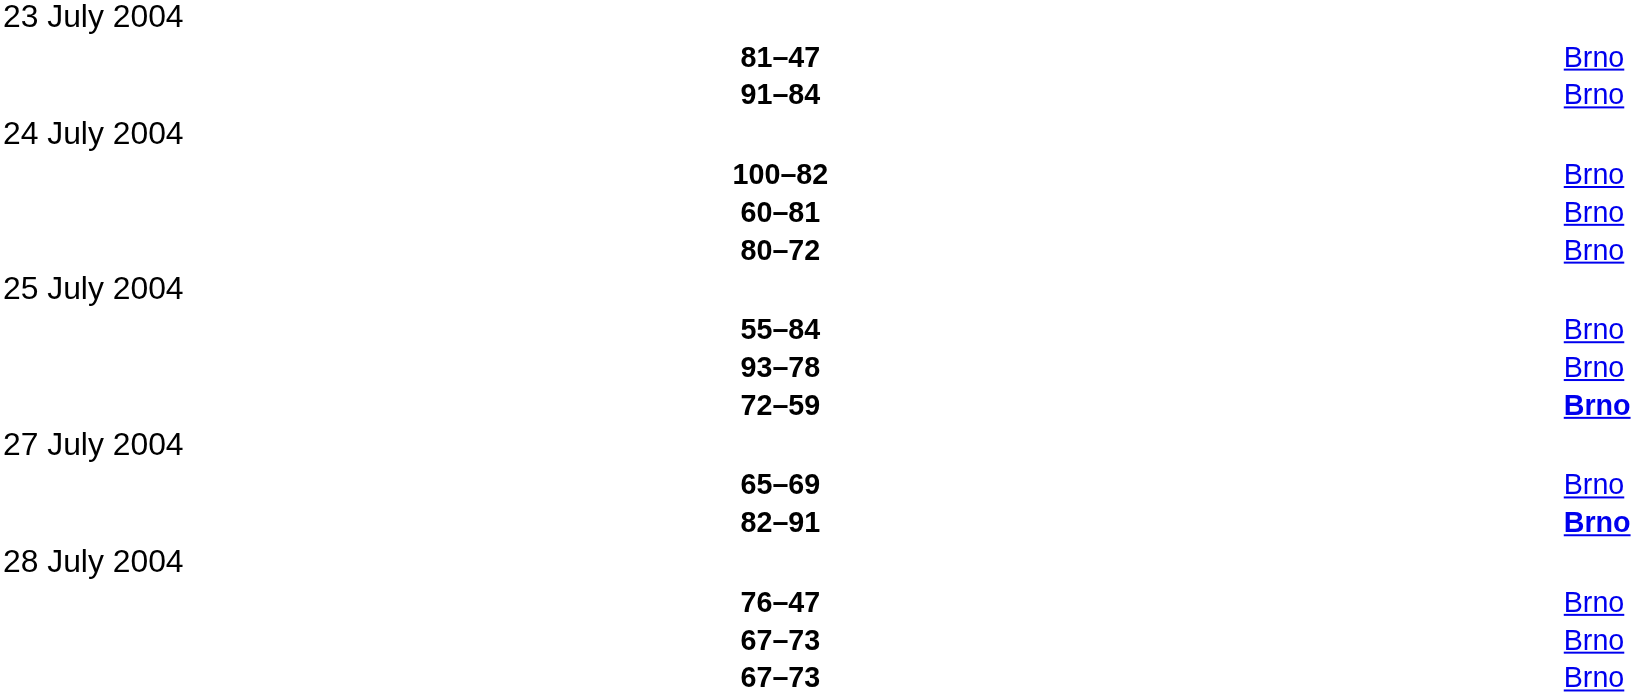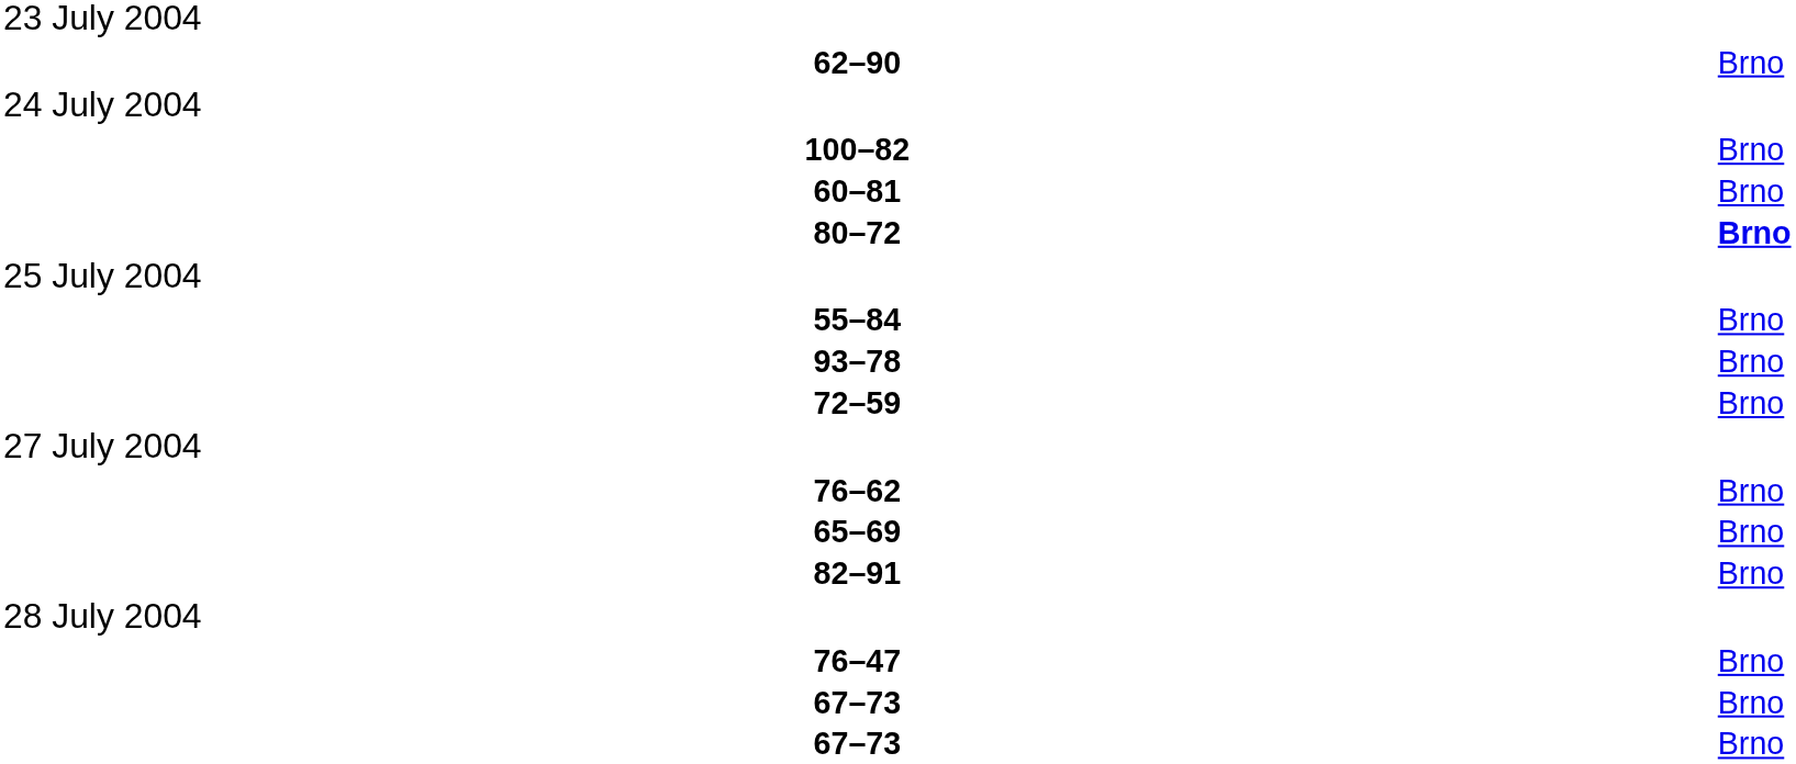 <table style="width:100%;" cellspacing="1">
 <tr>
 <th width=25%></th>
 <th width=3%></th>
 <th width=6%></th>
 <th width=3%></th>
 <th width=25%></th>
 </tr>
 <tr>
 <td>23 July 2004</td>
 </tr>
 <tr style=font-size:90%>
 <td align=right><strong></strong></td>
 <td></td>
-<td align=center><strong>81–47</strong></td>
-<td></td>
-<td><strong></strong></td>
-<td><a href='#'>Brno</a></td>
-</tr>
-<tr style=font-size:90%>
-<td align=right><strong></strong></td>
-<td></td>
-<td align=center><strong>91–84</strong></td>
+<td align=center><strong>62–90</strong></td>
 <td></td>
 <td><strong></strong></td>
 <td><a href='#'>Brno</a></td>
 </tr>
 <tr>
 <td>24 July 2004</td>
 </tr>
 <tr style=font-size:90%>
 <td align=right><strong></strong></td>
 <td></td>
 <td align=center><strong>100–82</strong></td>
 <td></td>
 <td><strong></strong></td>
 <td><a href='#'>Brno</a></td>
 </tr>
 <tr style=font-size:90%>
 <td align=right><strong></strong></td>
 <td></td>
 <td align=center><strong>60–81</strong></td>
 <td></td>
 <td><strong></strong></td>
 <td><a href='#'>Brno</a></td>
 </tr>
 <tr style=font-size:90%>
 <td align=right><strong></strong></td>
 <td></td>
 <td align=center><strong>80–72</strong></td>
 <td></td>
 <td><strong></strong></td>
-<td><a href='#'>Brno</a></td>
+<td><strong><a href='#'>Brno</a></strong></td>
 </tr>
 <tr>
 <td>25 July 2004</td>
 </tr>
 <tr style=font-size:90%>
 <td align=right><strong></strong></td>
 <td></td>
 <td align=center><strong>55–84</strong></td>
 <td></td>
 <td><strong></strong></td>
 <td><a href='#'>Brno</a></td>
 </tr>
 <tr style=font-size:90%>
 <td align=right><strong></strong></td>
 <td></td>
 <td align=center><strong>93–78</strong></td>
 <td></td>
 <td><strong></strong></td>
 <td><a href='#'>Brno</a></td>
 </tr>
 <tr style=font-size:90%>
 <td align=right><strong></strong></td>
 <td></td>
 <td align=center><strong>72–59</strong></td>
 <td></td>
 <td><strong></strong></td>
-<td><strong><a href='#'>Brno</a></strong></td>
+<td><a href='#'>Brno</a></td>
 </tr>
 <tr>
 <td>27 July 2004</td>
+</tr>
+<tr style=font-size:90%>
+<td align=right><strong></strong></td>
+<td></td>
+<td align=center><strong>76–62</strong></td>
+<td></td>
+<td><strong></strong></td>
+<td><a href='#'>Brno</a></td>
 </tr>
 <tr style=font-size:90%>
 <td align=right><strong></strong></td>
 <td></td>
 <td align=center><strong>65–69</strong></td>
 <td></td>
 <td><strong></strong></td>
 <td><a href='#'>Brno</a></td>
 </tr>
 <tr style=font-size:90%>
 <td align=right><strong></strong></td>
 <td></td>
 <td align=center><strong>82–91</strong></td>
 <td></td>
 <td><strong></strong></td>
-<td><strong><a href='#'>Brno</a></strong></td>
+<td><a href='#'>Brno</a></td>
 </tr>
 <tr>
 <td>28 July 2004</td>
 </tr>
 <tr style=font-size:90%>
 <td align=right><strong></strong></td>
 <td></td>
 <td align=center><strong>76–47</strong></td>
 <td></td>
 <td><strong></strong></td>
 <td><a href='#'>Brno</a></td>
 </tr>
 <tr style=font-size:90%>
 <td align=right><strong></strong></td>
 <td></td>
 <td align=center><strong>67–73</strong></td>
 <td></td>
 <td><strong></strong></td>
 <td><a href='#'>Brno</a></td>
 </tr>
 <tr style=font-size:90%>
 <td align=right><strong></strong></td>
 <td></td>
 <td align=center><strong>67–73</strong></td>
 <td></td>
 <td><strong></strong></td>
 <td><a href='#'>Brno</a></td>
 </tr>
 </table>
